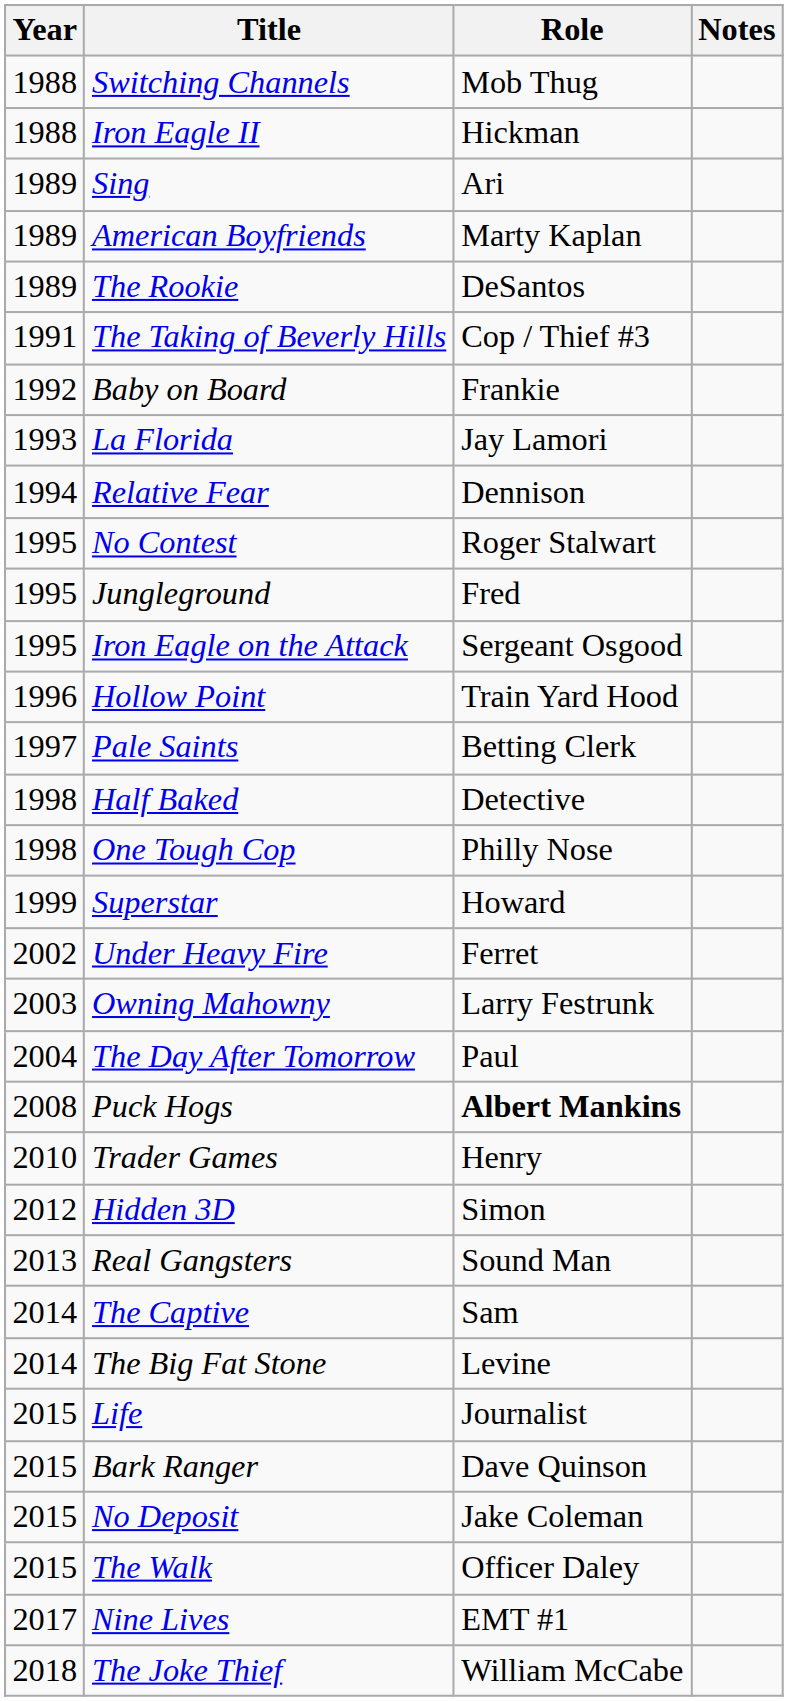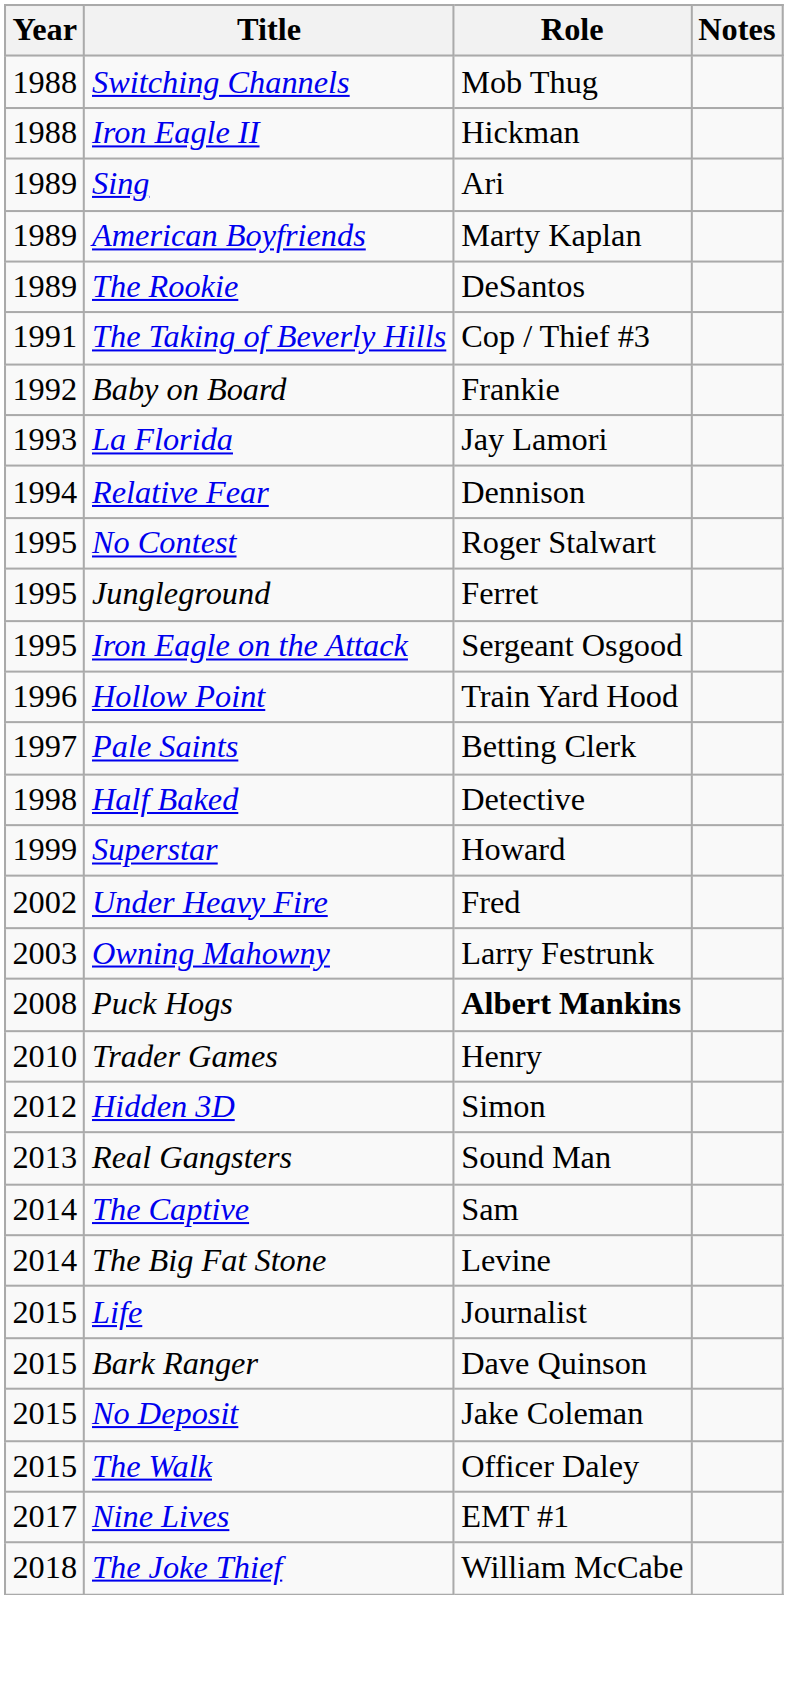 <table class="wikitable sortable">
 <tr>
 <th>Year</th>
 <th>Title</th>
 <th>Role</th>
 <th class="unsortable">Notes</th>
 </tr>
 <tr>
 <td>1988</td>
 <td><em><a href='#'>Switching Channels</a></em></td>
 <td>Mob Thug</td>
 <td></td>
 </tr>
 <tr>
 <td>1988</td>
 <td><em><a href='#'>Iron Eagle II</a></em></td>
 <td>Hickman</td>
 <td></td>
 </tr>
 <tr>
 <td>1989</td>
 <td><a href='#'><em>Sing</em></a></td>
 <td>Ari</td>
 <td></td>
 </tr>
 <tr>
 <td>1989</td>
 <td><em><a href='#'>American Boyfriends</a></em></td>
 <td>Marty Kaplan</td>
 <td></td>
 </tr>
 <tr>
 <td>1989</td>
 <td data-sort-value="Rookie, The"><a href='#'><em>The Rookie</em></a></td>
 <td>DeSantos</td>
 <td></td>
 </tr>
 <tr>
 <td>1991</td>
 <td data-sort-value="Taking of Beverly Hills, The"><em><a href='#'>The Taking of Beverly Hills</a></em></td>
 <td>Cop / Thief #3</td>
 <td></td>
 </tr>
 <tr>
 <td>1992</td>
 <td><em>Baby on Board</em></td>
 <td>Frankie</td>
 <td></td>
 </tr>
 <tr>
 <td>1993</td>
 <td><a href='#'><em>La Florida</em></a></td>
 <td>Jay Lamori</td>
 <td></td>
 </tr>
 <tr>
 <td>1994</td>
 <td><em><a href='#'>Relative Fear</a></em></td>
 <td>Dennison</td>
 <td></td>
 </tr>
 <tr>
 <td>1995</td>
 <td><a href='#'><em>No Contest</em></a></td>
 <td>Roger Stalwart</td>
 <td></td>
 </tr>
 <tr>
 <td>1995</td>
 <td><em>Jungleground</em></td>
-<td>Fred</td>
+<td>Ferret</td>
 <td></td>
 </tr>
 <tr>
 <td>1995</td>
 <td><em><a href='#'>Iron Eagle on the Attack</a></em></td>
 <td>Sergeant Osgood</td>
 <td></td>
 </tr>
 <tr>
 <td>1996</td>
 <td><a href='#'><em>Hollow Point</em></a></td>
 <td>Train Yard Hood</td>
 <td></td>
 </tr>
 <tr>
 <td>1997</td>
 <td><a href='#'><em>Pale Saints</em></a></td>
 <td>Betting Clerk</td>
 <td></td>
 </tr>
 <tr>
 <td>1998</td>
 <td><em><a href='#'>Half Baked</a></em></td>
 <td>Detective</td>
 <td></td>
 </tr>
 <tr>
-<td>1998</td>
-<td><em><a href='#'>One Tough Cop</a></em></td>
-<td>Philly Nose</td>
-<td></td>
-</tr>
-<tr>
 <td>1999</td>
 <td><a href='#'><em>Superstar</em></a></td>
 <td>Howard</td>
 <td></td>
 </tr>
 <tr>
 <td>2002</td>
 <td><em><a href='#'>Under Heavy Fire</a></em></td>
-<td>Ferret</td>
+<td>Fred</td>
 <td></td>
 </tr>
 <tr>
 <td>2003</td>
 <td><em><a href='#'>Owning Mahowny</a></em></td>
 <td>Larry Festrunk</td>
-<td></td>
-</tr>
-<tr>
-<td>2004</td>
-<td data-sort-value="Day After Tomorrow, The"><em><a href='#'>The Day After Tomorrow</a></em></td>
-<td>Paul</td>
 <td></td>
 </tr>
 <tr>
 <td>2008</td>
 <td><em>Puck Hogs</em></td>
 <td><strong>Albert Mankins</strong></td>
 <td></td>
 </tr>
 <tr>
 <td>2010</td>
 <td><em>Trader Games</em></td>
 <td>Henry</td>
 <td></td>
 </tr>
 <tr>
 <td>2012</td>
 <td><em><a href='#'>Hidden 3D</a></em></td>
 <td>Simon</td>
 <td></td>
 </tr>
 <tr>
 <td>2013</td>
 <td><em>Real Gangsters</em></td>
 <td>Sound Man</td>
 <td></td>
 </tr>
 <tr>
 <td>2014</td>
 <td data-sort-value="Captive, The"><a href='#'><em>The Captive</em></a></td>
 <td>Sam</td>
 <td></td>
 </tr>
 <tr>
 <td>2014</td>
 <td data-sort-value="Big Fat Stone, The"><em>The Big Fat Stone</em></td>
 <td>Levine</td>
 <td></td>
 </tr>
 <tr>
 <td>2015</td>
 <td><a href='#'><em>Life</em></a></td>
 <td>Journalist</td>
 <td></td>
 </tr>
 <tr>
 <td>2015</td>
 <td><em>Bark Ranger</em></td>
 <td>Dave Quinson</td>
 <td></td>
 </tr>
 <tr>
 <td>2015</td>
 <td><em><a href='#'>No Deposit</a></em></td>
 <td>Jake Coleman</td>
 <td></td>
 </tr>
 <tr>
 <td>2015</td>
 <td data-sort-value="Walk, The"><a href='#'><em>The Walk</em></a></td>
 <td>Officer Daley</td>
 <td></td>
 </tr>
 <tr>
 <td>2017</td>
 <td><a href='#'><em>Nine Lives</em></a></td>
 <td>EMT #1</td>
 <td></td>
 </tr>
 <tr>
 <td>2018</td>
 <td data-sort-value="Joke Thief, The"><em><a href='#'>The Joke Thief</a></em></td>
 <td>William McCabe</td>
 <td></td>
 </tr>
 </table>
